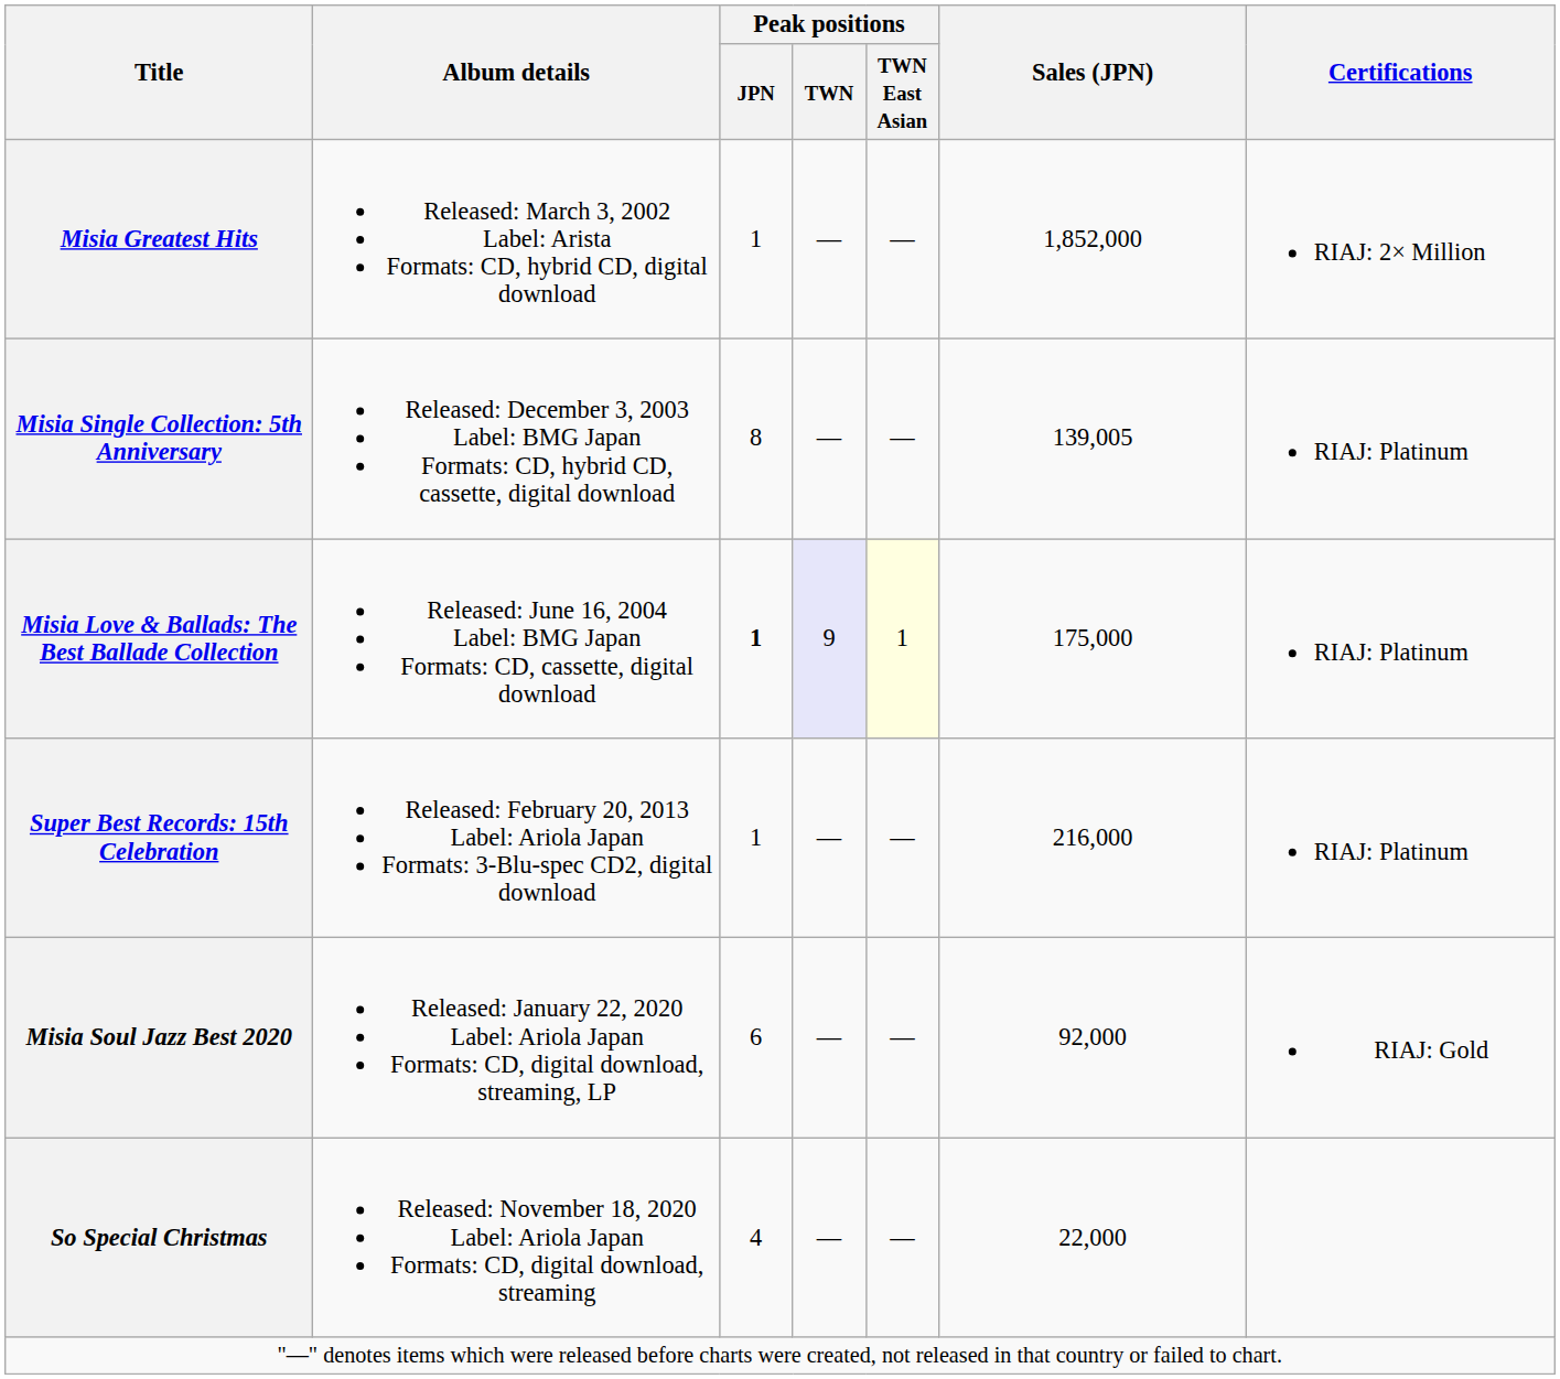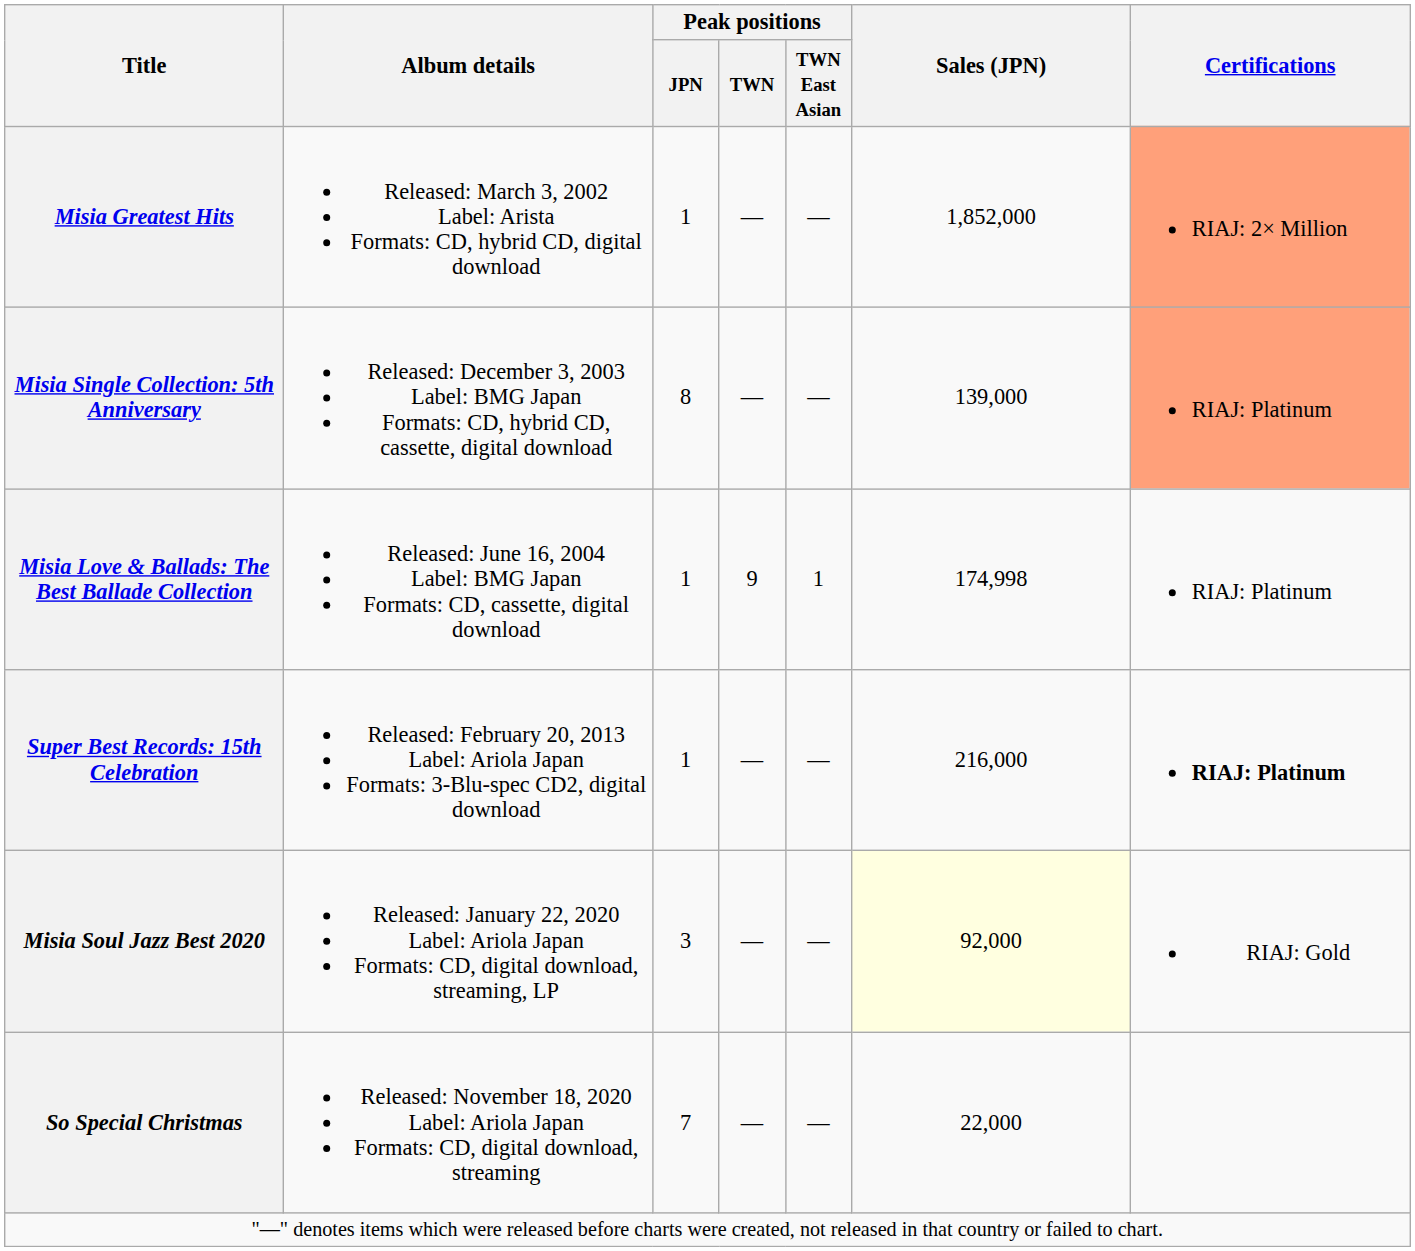 <table class="wikitable plainrowheaders" style="text-align:center;">
 <tr>
 <th style="width:12em;" rowspan="2">Title</th>
 <th style="width:16em;" rowspan="2">Album details</th>
 <th colspan="3">Peak positions</th>
 <th style="width:12em;" rowspan="2">Sales (JPN)</th>
 <th style="width:12em;" rowspan="2"><a href='#'>Certifications</a></th>
 </tr>
 <tr>
 <th style="width:2.5em;"><small>JPN</small><br></th>
 <th style="width:2.5em;"><small>TWN</small><br></th>
 <th style="width:2.5em;"><small>TWN East Asian</small><br></th>
 </tr>
 <tr>
 <th scope="row"><em><a href='#'>Misia Greatest Hits</a></em></th>
 <td><br><ul><li>Released: March 3, 2002</li><li>Label: Arista</li><li>Formats: CD, hybrid CD, digital download</li></ul></td>
 <td>1</td>
 <td>—</td>
 <td>—</td>
 <td>1,852,000</td>
-<td align="left"><br><ul><li>RIAJ: 2× Million</li></ul></td>
+<td align="left" style="background: lightsalmon;"><br><ul><li>RIAJ: 2× Million</li></ul></td>
 </tr>
 <tr>
 <th scope="row"><em><a href='#'>Misia Single Collection: 5th Anniversary</a></em></th>
 <td><br><ul><li>Released: December 3, 2003</li><li>Label: BMG Japan</li><li>Formats: CD, hybrid CD, cassette, digital download</li></ul></td>
 <td>8</td>
 <td>—</td>
 <td>—</td>
-<td>139,005</td>
-<td align="left"><br><ul><li>RIAJ: Platinum</li></ul></td>
+<td>139,000</td>
+<td align="left" style="background: lightsalmon;"><br><ul><li>RIAJ: Platinum</li></ul></td>
 </tr>
 <tr>
 <th scope="row"><em><a href='#'>Misia Love & Ballads: The Best Ballade Collection</a></em></th>
 <td><br><ul><li>Released: June 16, 2004</li><li>Label: BMG Japan</li><li>Formats: CD, cassette, digital download</li></ul></td>
-<td><strong>1</strong></td>
-<td style="background: lavender;">9</td>
-<td style="background: lightyellow;">1</td>
-<td>175,000</td>
+<td>1</td>
+<td>9</td>
+<td>1</td>
+<td>174,998</td>
 <td align="left"><br><ul><li>RIAJ: Platinum</li></ul></td>
 </tr>
 <tr>
 <th scope="row"><em><a href='#'>Super Best Records: 15th Celebration</a></em></th>
 <td><br><ul><li>Released: February 20, 2013</li><li>Label: Ariola Japan</li><li>Formats: 3-Blu-spec CD2, digital download</li></ul></td>
 <td>1</td>
 <td>—</td>
 <td>—</td>
 <td>216,000</td>
-<td align="left"><br><ul><li>RIAJ: Platinum</li></ul></td>
+<td align="left"><strong><br><ul><li>RIAJ: Platinum</li></ul></strong></td>
 </tr>
 <tr>
 <th scope="row"><em>Misia Soul Jazz Best 2020</em></th>
 <td><br><ul><li>Released: January 22, 2020</li><li>Label: Ariola Japan</li><li>Formats: CD, digital download, streaming, LP</li></ul></td>
-<td>6</td>
+<td>3</td>
 <td>—</td>
 <td>—</td>
-<td>92,000</td>
+<td style="background: lightyellow;">92,000</td>
 <td><br><ul><li>RIAJ: Gold</li></ul></td>
 </tr>
 <tr>
 <th scope="row"><em>So Special Christmas</em></th>
 <td><br><ul><li>Released: November 18, 2020</li><li>Label: Ariola Japan</li><li>Formats: CD, digital download, streaming</li></ul></td>
-<td>4</td>
+<td>7</td>
 <td>—</td>
 <td>—</td>
 <td>22,000</td>
 <td align="left"></td>
 </tr>
 <tr>
 <td colspan="24" align="center" style="font-size:90%;">"—" denotes items which were released before charts were created, not released in that country or failed to chart.</td>
 </tr>
 </table>
